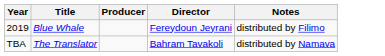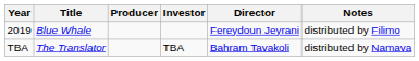 <table class="wikitable sortable">
 <tr>
 <th>Year</th>
 <th>Title</th>
 <th>Producer</th>
+<th>Investor</th>
 <th>Director</th>
 <th>Notes</th>
 </tr>
 <tr>
 <td>2019</td>
 <td><em><a href='#'>Blue Whale</a></em></td>
+<td></td>
 <td></td>
 <td><a href='#'>Fereydoun Jeyrani</a></td>
 <td>distributed by <a href='#'>Filimo</a></td>
 </tr>
 <tr>
 <td>TBA</td>
 <td><em><a href='#'>The Translator</a></em></td>
 <td></td>
+<td>TBA</td>
 <td><a href='#'>Bahram Tavakoli</a></td>
 <td>distributed by <a href='#'>Namava</a></td>
 </tr>
 </table>
